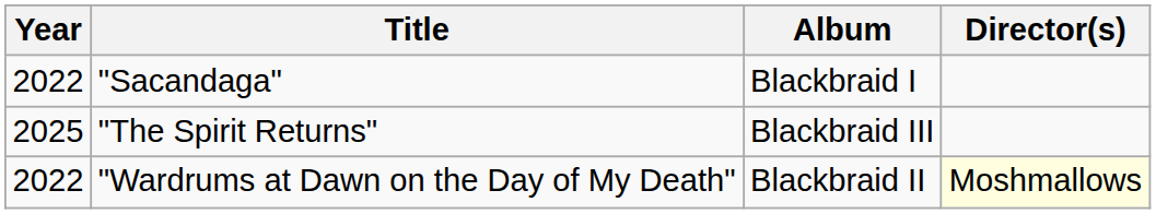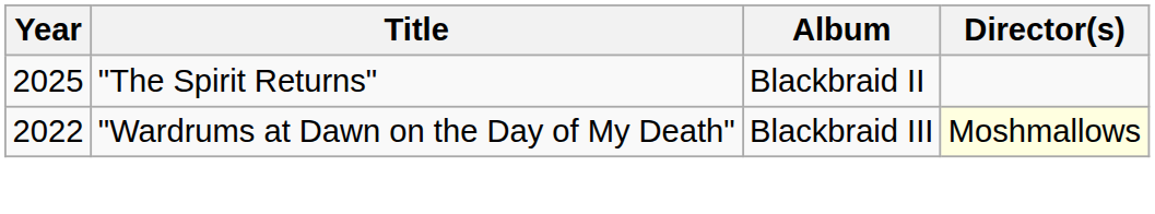 <table class="wikitable plainrowheaders">
 <tr>
 <th>Year</th>
 <th>Title</th>
 <th>Album</th>
 <th>Director(s)</th>
 </tr>
 <tr>
-<td>2022</td>
-<td>"Sacandaga"</td>
-<td>Blackbraid I</td>
-<td></td>
-</tr>
-<tr>
 <td>2025</td>
 <td>"The Spirit Returns"</td>
-<td>Blackbraid III</td>
+<td>Blackbraid II</td>
 <td></td>
 </tr>
 <tr>
 <td>2022</td>
 <td>"Wardrums at Dawn on the Day of My Death"</td>
-<td>Blackbraid II</td>
+<td>Blackbraid III</td>
 <td style="background: lightyellow;">Moshmallows</td>
 </tr>
 </table>
